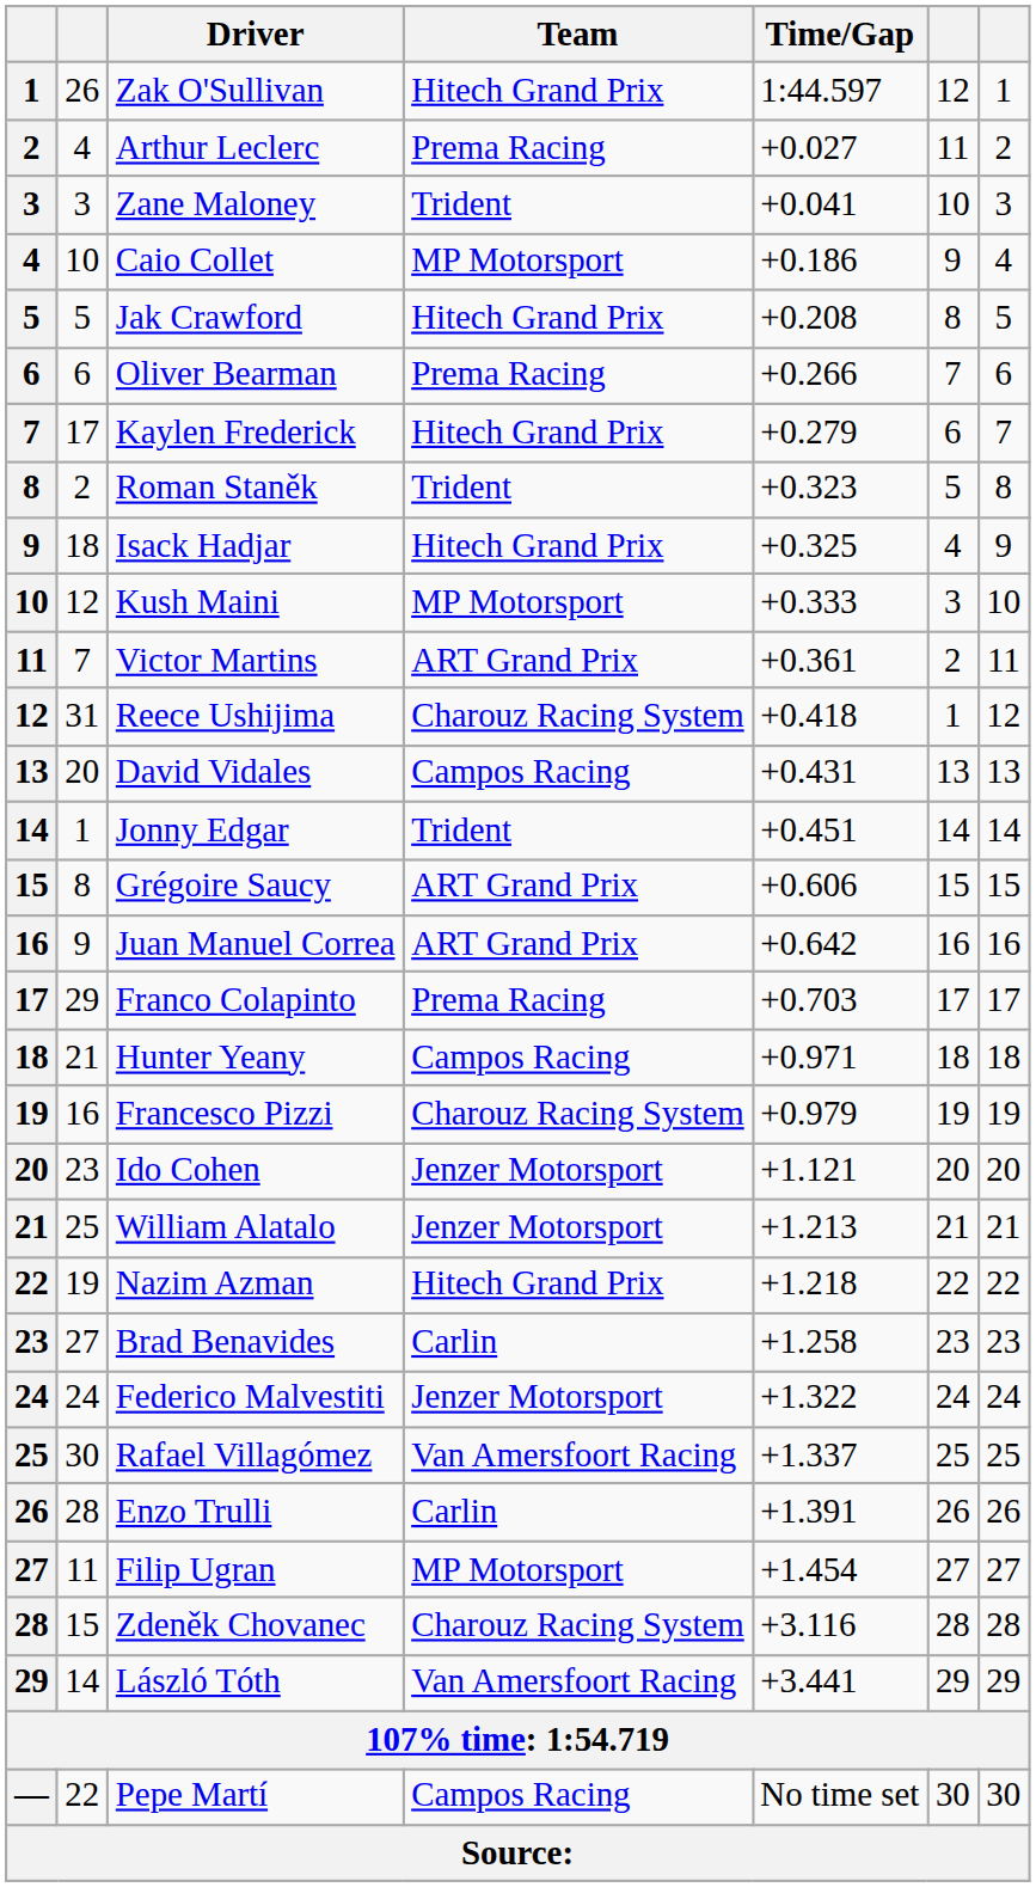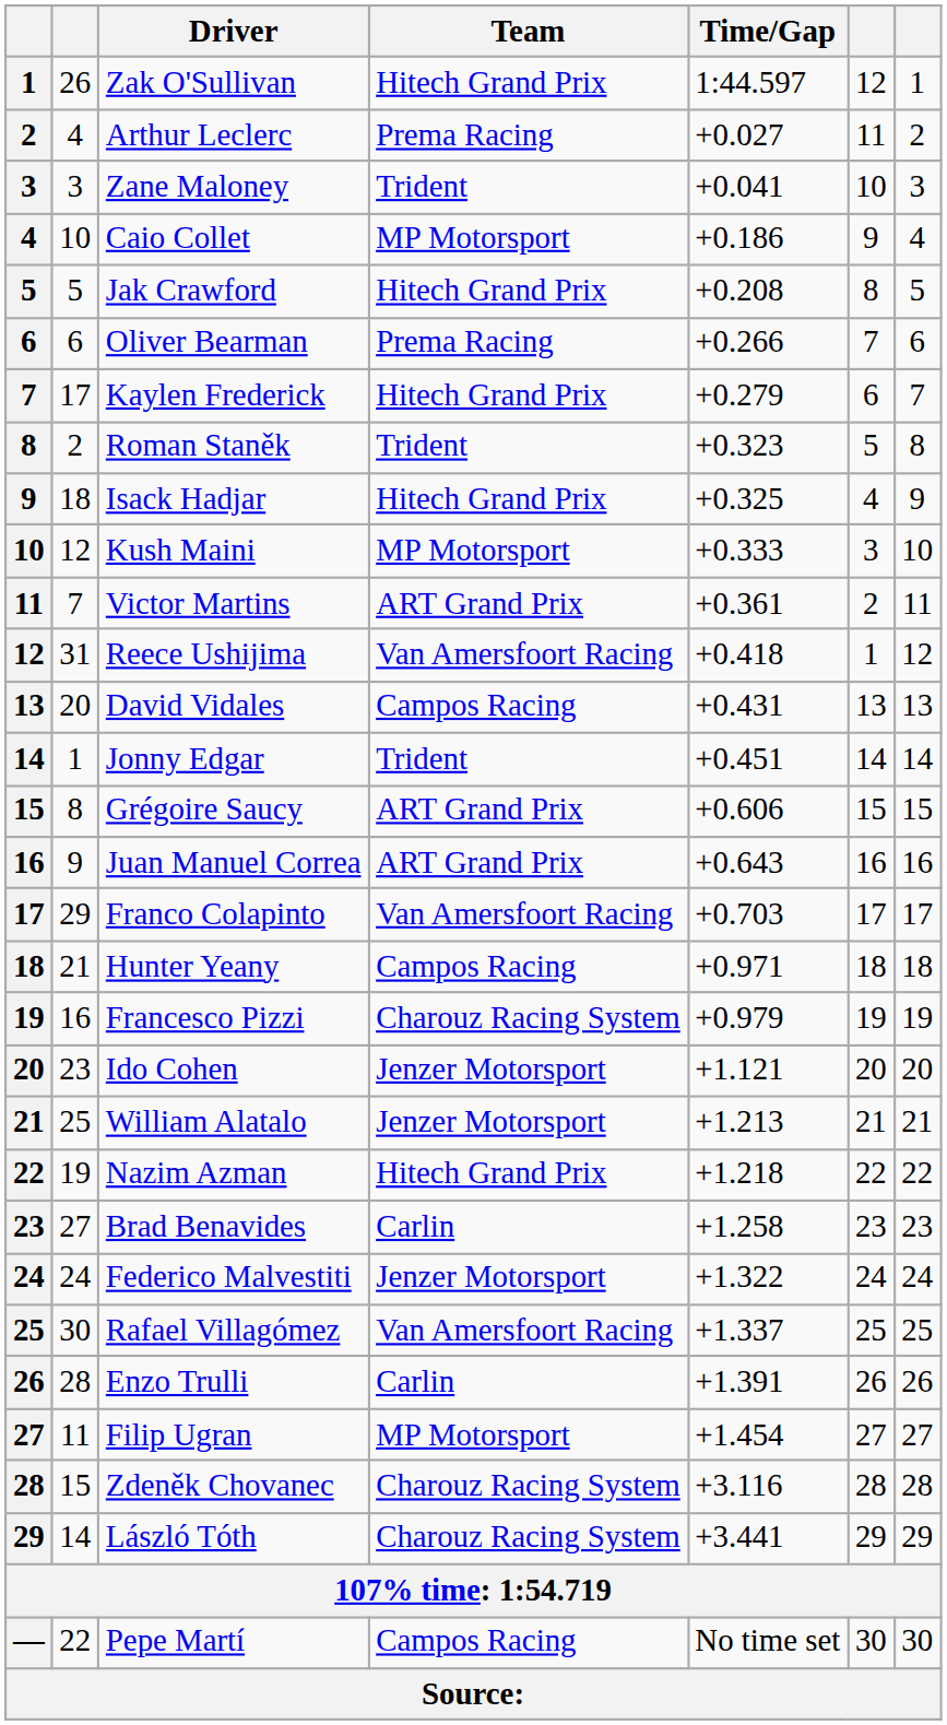 <table class="wikitable" style="font-size:85%">
 <tr>
 <th></th>
 <th></th>
 <th>Driver</th>
 <th>Team</th>
 <th>Time/Gap</th>
 <th></th>
 <th></th>
 </tr>
 <tr>
 <th>1</th>
 <td align="center">26</td>
 <td> <a href='#'>Zak O'Sullivan</a></td>
 <td><a href='#'>Hitech Grand Prix</a></td>
 <td>1:44.597</td>
 <td align="center">12</td>
 <td align="center">1</td>
 </tr>
 <tr>
 <th>2</th>
 <td align="center">4</td>
 <td> <a href='#'>Arthur Leclerc</a></td>
 <td><a href='#'>Prema Racing</a></td>
 <td>+0.027</td>
 <td align="center">11</td>
 <td align="center">2</td>
 </tr>
 <tr>
 <th>3</th>
 <td align="center">3</td>
 <td> <a href='#'>Zane Maloney</a></td>
 <td><a href='#'>Trident</a></td>
 <td>+0.041</td>
 <td align="center">10</td>
 <td align="center">3</td>
 </tr>
 <tr>
 <th>4</th>
 <td align="center">10</td>
 <td> <a href='#'>Caio Collet</a></td>
 <td><a href='#'>MP Motorsport</a></td>
 <td>+0.186</td>
 <td align="center">9</td>
 <td align="center">4</td>
 </tr>
 <tr>
 <th>5</th>
 <td align="center">5</td>
 <td> <a href='#'>Jak Crawford</a></td>
 <td><a href='#'>Hitech Grand Prix</a></td>
 <td>+0.208</td>
 <td align="center">8</td>
 <td align="center">5</td>
 </tr>
 <tr>
 <th>6</th>
 <td align="center">6</td>
 <td> <a href='#'>Oliver Bearman</a></td>
 <td><a href='#'>Prema Racing</a></td>
 <td>+0.266</td>
 <td align="center">7</td>
 <td align="center">6</td>
 </tr>
 <tr>
 <th>7</th>
 <td align="center">17</td>
 <td> <a href='#'>Kaylen Frederick</a></td>
 <td><a href='#'>Hitech Grand Prix</a></td>
 <td>+0.279</td>
 <td align="center">6</td>
 <td align="center">7</td>
 </tr>
 <tr>
 <th>8</th>
 <td align="center">2</td>
 <td> <a href='#'>Roman Staněk</a></td>
 <td><a href='#'>Trident</a></td>
 <td>+0.323</td>
 <td align="center">5</td>
 <td align="center">8</td>
 </tr>
 <tr>
 <th>9</th>
 <td align="center">18</td>
 <td> <a href='#'>Isack Hadjar</a></td>
 <td><a href='#'>Hitech Grand Prix</a></td>
 <td>+0.325</td>
 <td align="center">4</td>
 <td align="center">9</td>
 </tr>
 <tr>
 <th>10</th>
 <td align="center">12</td>
 <td> <a href='#'>Kush Maini</a></td>
 <td><a href='#'>MP Motorsport</a></td>
 <td>+0.333</td>
 <td align="center">3</td>
 <td align="center">10</td>
 </tr>
 <tr>
 <th>11</th>
 <td align="center">7</td>
 <td> <a href='#'>Victor Martins</a></td>
 <td><a href='#'>ART Grand Prix</a></td>
 <td>+0.361</td>
 <td align="center">2</td>
 <td align="center">11</td>
 </tr>
 <tr>
 <th>12</th>
 <td align="center">31</td>
 <td> <a href='#'>Reece Ushijima</a></td>
-<td><a href='#'>Charouz Racing System</a></td>
+<td><a href='#'>Van Amersfoort Racing</a></td>
 <td>+0.418</td>
 <td align="center">1</td>
 <td align="center">12</td>
 </tr>
 <tr>
 <th>13</th>
 <td align="center">20</td>
 <td> <a href='#'>David Vidales</a></td>
 <td><a href='#'>Campos Racing</a></td>
 <td>+0.431</td>
 <td>13</td>
 <td>13</td>
 </tr>
 <tr>
 <th>14</th>
 <td align="center">1</td>
 <td> <a href='#'>Jonny Edgar</a></td>
 <td><a href='#'>Trident</a></td>
 <td>+0.451</td>
 <td>14</td>
 <td>14</td>
 </tr>
 <tr>
 <th>15</th>
 <td align="center">8</td>
 <td> <a href='#'>Grégoire Saucy</a></td>
 <td><a href='#'>ART Grand Prix</a></td>
 <td>+0.606</td>
 <td>15</td>
 <td>15</td>
 </tr>
 <tr>
 <th>16</th>
 <td align="center">9</td>
 <td> <a href='#'>Juan Manuel Correa</a></td>
 <td><a href='#'>ART Grand Prix</a></td>
-<td>+0.642</td>
+<td>+0.643</td>
 <td>16</td>
 <td>16</td>
 </tr>
 <tr>
 <th>17</th>
 <td align="center">29</td>
 <td> <a href='#'>Franco Colapinto</a></td>
-<td><a href='#'>Prema Racing</a></td>
+<td><a href='#'>Van Amersfoort Racing</a></td>
 <td>+0.703</td>
 <td>17</td>
 <td>17</td>
 </tr>
 <tr>
 <th>18</th>
 <td align="center">21</td>
 <td> <a href='#'>Hunter Yeany</a></td>
 <td><a href='#'>Campos Racing</a></td>
 <td>+0.971</td>
 <td>18</td>
 <td>18</td>
 </tr>
 <tr>
 <th>19</th>
 <td align="center">16</td>
 <td> <a href='#'>Francesco Pizzi</a></td>
 <td><a href='#'>Charouz Racing System</a></td>
 <td>+0.979</td>
 <td>19</td>
 <td>19</td>
 </tr>
 <tr>
 <th>20</th>
 <td align="center">23</td>
 <td> <a href='#'>Ido Cohen</a></td>
 <td><a href='#'>Jenzer Motorsport</a></td>
 <td>+1.121</td>
 <td>20</td>
 <td>20</td>
 </tr>
 <tr>
 <th>21</th>
 <td align="center">25</td>
 <td> <a href='#'>William Alatalo</a></td>
 <td><a href='#'>Jenzer Motorsport</a></td>
 <td>+1.213</td>
 <td>21</td>
 <td>21</td>
 </tr>
 <tr>
 <th>22</th>
 <td align="center">19</td>
 <td> <a href='#'>Nazim Azman</a></td>
 <td><a href='#'>Hitech Grand Prix</a></td>
 <td>+1.218</td>
 <td>22</td>
 <td>22</td>
 </tr>
 <tr>
 <th>23</th>
 <td align="center">27</td>
 <td> <a href='#'>Brad Benavides</a></td>
 <td><a href='#'>Carlin</a></td>
 <td>+1.258</td>
 <td>23</td>
 <td>23</td>
 </tr>
 <tr>
 <th>24</th>
 <td align="center">24</td>
 <td> <a href='#'>Federico Malvestiti</a></td>
 <td><a href='#'>Jenzer Motorsport</a></td>
 <td>+1.322</td>
 <td>24</td>
 <td>24</td>
 </tr>
 <tr>
 <th>25</th>
 <td align="center">30</td>
 <td> <a href='#'>Rafael Villagómez</a></td>
 <td><a href='#'>Van Amersfoort Racing</a></td>
 <td>+1.337</td>
 <td>25</td>
 <td>25</td>
 </tr>
 <tr>
 <th>26</th>
 <td align="center">28</td>
 <td> <a href='#'>Enzo Trulli</a></td>
 <td><a href='#'>Carlin</a></td>
 <td>+1.391</td>
 <td>26</td>
 <td>26</td>
 </tr>
 <tr>
 <th>27</th>
 <td align="center">11</td>
 <td> <a href='#'>Filip Ugran</a></td>
 <td><a href='#'>MP Motorsport</a></td>
 <td>+1.454</td>
 <td>27</td>
 <td>27</td>
 </tr>
 <tr>
 <th>28</th>
 <td align="center">15</td>
 <td> <a href='#'>Zdeněk Chovanec</a></td>
 <td><a href='#'>Charouz Racing System</a></td>
 <td>+3.116</td>
 <td>28</td>
 <td>28</td>
 </tr>
 <tr>
 <th>29</th>
 <td align="center">14</td>
 <td> <a href='#'>László Tóth</a></td>
-<td><a href='#'>Van Amersfoort Racing</a></td>
+<td><a href='#'>Charouz Racing System</a></td>
 <td>+3.441</td>
 <td>29</td>
 <td>29</td>
 </tr>
 <tr>
 <th colspan="7"><a href='#'>107% time</a>: 1:54.719</th>
 </tr>
 <tr>
 <th>—</th>
 <td align="center">22</td>
 <td> <a href='#'>Pepe Martí</a></td>
 <td><a href='#'>Campos Racing</a></td>
 <td>No time set</td>
 <td>30</td>
 <td>30</td>
 </tr>
 <tr>
 <th colspan="7">Source:</th>
 </tr>
 </table>
